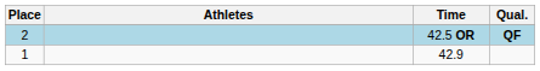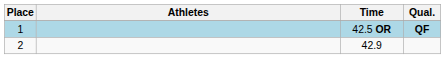 <table class=wikitable style="text-align:center">
 <tr>
 <th width=20>Place</th>
 <th width=460>Athletes</th>
 <th width=90>Time</th>
 <th width=50>Qual.</th>
 </tr>
 <tr>
 </tr>
 <tr bgcolor=lightblue>
-<td>2</td>
+<td>1</td>
 <td align=left></td>
 <td>42.5 <strong>OR</strong></td>
 <td><strong>QF</strong></td>
 </tr>
 <tr>
-<td>1</td>
+<td>2</td>
 <td align=left></td>
 <td>42.9</td>
 <td></td>
 </tr>
 </table>
